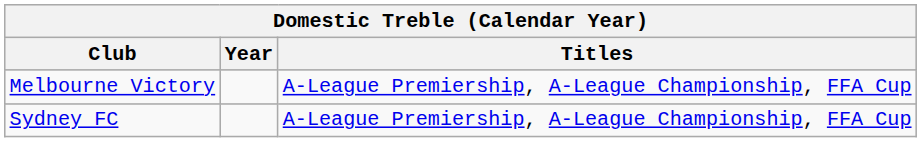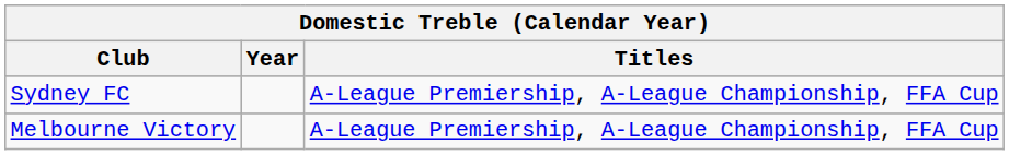 <table class="wikitable">
 <tr>
 <th colspan="3">Domestic Treble (Calendar Year)</th>
 </tr>
 <tr>
 <th>Club</th>
 <th>Year</th>
 <th>Titles</th>
 </tr>
 <tr>
+<td><a href='#'>Sydney FC</a></td>
+<td></td>
+<td><a href='#'>A-League Premiership</a>, <a href='#'>A-League Championship</a>, <a href='#'>FFA Cup</a></td>
+</tr>
+<tr>
 <td><a href='#'>Melbourne Victory</a></td>
 <td></td>
 <td><a href='#'>A-League Premiership</a>, <a href='#'>A-League Championship</a>, <a href='#'>FFA Cup</a></td>
 </tr>
-<tr>
-<td><a href='#'>Sydney FC</a></td>
-<td></td>
-<td><a href='#'>A-League Premiership</a>, <a href='#'>A-League Championship</a>, <a href='#'>FFA Cup</a></td>
-</tr>
 </table>
